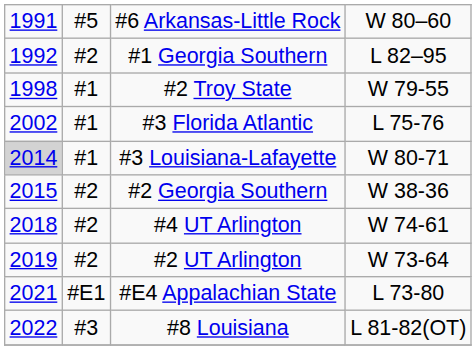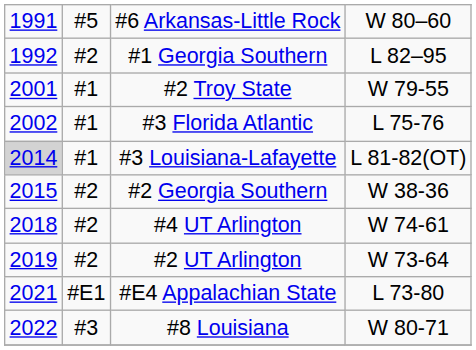 <table class="wikitable">
 <tr align="center">
 <td><a href='#'>1991</a></td>
 <td>#5</td>
 <td>#6 <a href='#'>Arkansas-Little Rock</a></td>
 <td>W 80–60</td>
 </tr>
 <tr align="center">
 <td><a href='#'>1992</a></td>
 <td>#2</td>
 <td>#1 <a href='#'>Georgia Southern</a></td>
 <td>L 82–95</td>
 </tr>
 <tr align="center">
-<td><a href='#'>1998</a></td>
+<td><a href='#'>2001</a></td>
 <td>#1</td>
 <td>#2 <a href='#'>Troy State</a></td>
 <td>W 79-55</td>
 </tr>
 <tr align="center">
 <td><a href='#'>2002</a></td>
 <td>#1</td>
 <td>#3 <a href='#'>Florida Atlantic</a></td>
 <td>L 75-76</td>
 </tr>
 <tr align="center">
 <td style="background: lightgrey;"><a href='#'>2014</a></td>
 <td>#1</td>
 <td>#3 <a href='#'>Louisiana-Lafayette</a></td>
-<td>W 80-71</td>
+<td>L 81-82(OT)</td>
 </tr>
 <tr align="center">
 <td><a href='#'>2015</a></td>
 <td>#2</td>
 <td>#2 <a href='#'>Georgia Southern</a></td>
 <td>W 38-36</td>
 </tr>
 <tr align="center">
 <td><a href='#'>2018</a></td>
 <td>#2</td>
 <td>#4 <a href='#'>UT Arlington</a></td>
 <td>W 74-61</td>
 </tr>
 <tr align="center">
 <td><a href='#'>2019</a></td>
 <td>#2</td>
 <td>#2 <a href='#'>UT Arlington</a></td>
 <td>W 73-64</td>
 </tr>
 <tr align="center">
 <td><a href='#'>2021</a></td>
 <td>#E1</td>
 <td>#E4 <a href='#'>Appalachian State</a></td>
 <td>L 73-80</td>
 </tr>
 <tr align="center">
 <td><a href='#'>2022</a></td>
 <td>#3</td>
 <td>#8 <a href='#'>Louisiana</a></td>
-<td>L 81-82(OT)</td>
+<td>W 80-71</td>
 </tr>
 <tr align="center">
 </tr>
 </table>
